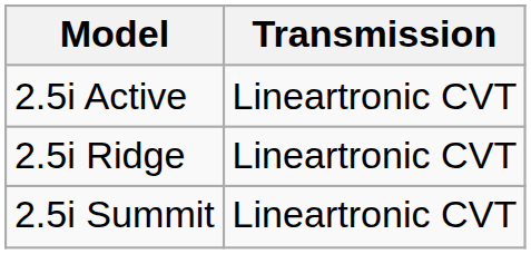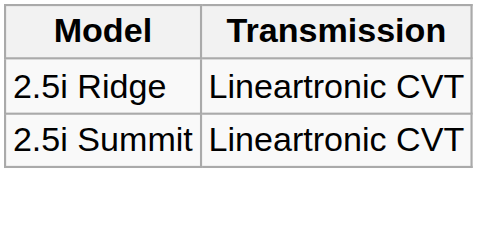 <table class="wikitable">
 <tr>
 <th>Model</th>
 <th>Transmission</th>
-</tr>
-<tr>
-<td>2.5i Active</td>
-<td>Lineartronic CVT</td>
 </tr>
 <tr>
 <td>2.5i Ridge</td>
 <td>Lineartronic CVT</td>
 </tr>
 <tr>
 <td>2.5i Summit</td>
 <td>Lineartronic CVT</td>
 </tr>
 </table>
